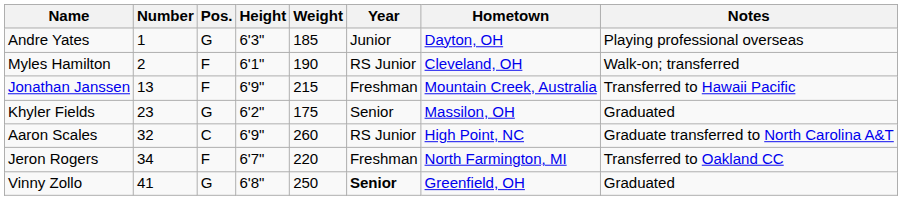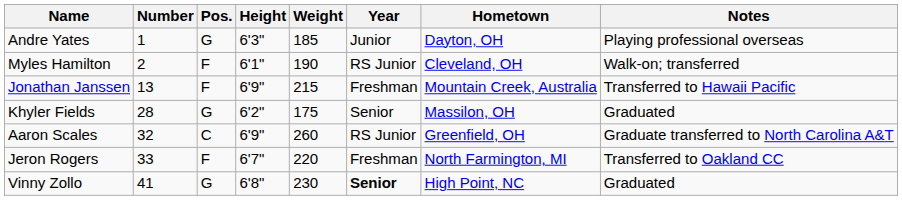 <table class="wikitable sortable" border="1">
 <tr>
 <th>Name</th>
 <th>Number</th>
 <th>Pos.</th>
 <th>Height</th>
 <th>Weight</th>
 <th>Year</th>
 <th>Hometown</th>
 <th class="unsortable">Notes</th>
 </tr>
 <tr>
 <td>Andre Yates</td>
 <td>1</td>
 <td>G</td>
 <td>6'3"</td>
 <td>185</td>
 <td>Junior</td>
 <td><a href='#'>Dayton, OH</a></td>
 <td>Playing professional overseas</td>
 </tr>
 <tr>
 <td>Myles Hamilton</td>
 <td>2</td>
 <td>F</td>
 <td>6'1"</td>
 <td>190</td>
 <td>RS Junior</td>
 <td><a href='#'>Cleveland, OH</a></td>
 <td>Walk-on; transferred</td>
 </tr>
 <tr>
 <td><a href='#'>Jonathan Janssen</a></td>
 <td>13</td>
 <td>F</td>
 <td>6'9"</td>
 <td>215</td>
 <td>Freshman</td>
 <td><a href='#'>Mountain Creek, Australia</a></td>
 <td>Transferred to <a href='#'>Hawaii Pacific</a></td>
 </tr>
 <tr>
 <td>Khyler Fields</td>
-<td>23</td>
+<td>28</td>
 <td>G</td>
 <td>6'2"</td>
 <td>175</td>
 <td>Senior</td>
 <td><a href='#'>Massilon, OH</a></td>
 <td>Graduated</td>
 </tr>
 <tr>
 <td>Aaron Scales</td>
 <td>32</td>
 <td>C</td>
 <td>6'9"</td>
 <td>260</td>
 <td>RS Junior</td>
-<td><a href='#'>High Point, NC</a></td>
+<td><a href='#'>Greenfield, OH</a></td>
 <td>Graduate transferred to <a href='#'>North Carolina A&T</a></td>
 </tr>
 <tr>
 <td>Jeron Rogers</td>
-<td>34</td>
+<td>33</td>
 <td>F</td>
 <td>6'7"</td>
 <td>220</td>
 <td>Freshman</td>
 <td><a href='#'>North Farmington, MI</a></td>
 <td>Transferred to <a href='#'>Oakland CC</a></td>
 </tr>
 <tr>
 <td>Vinny Zollo</td>
 <td>41</td>
 <td>G</td>
 <td>6'8"</td>
-<td>250</td>
+<td>230</td>
 <td><strong>Senior</strong></td>
-<td><a href='#'>Greenfield, OH</a></td>
+<td><a href='#'>High Point, NC</a></td>
 <td>Graduated</td>
 </tr>
 </table>
